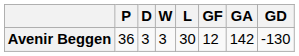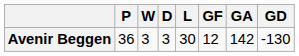 <table class="wikitable">
 <tr>
 <th></th>
 <th>P</th>
+<th>W</th>
 <th>D</th>
-<th>W</th>
 <th>L</th>
 <th>GF</th>
 <th>GA</th>
 <th>GD</th>
 </tr>
 <tr>
 <th>Avenir Beggen</th>
 <td>36</td>
 <td>3</td>
 <td>3</td>
 <td>30</td>
 <td>12</td>
 <td>142</td>
 <td>-130</td>
 </tr>
 </table>
